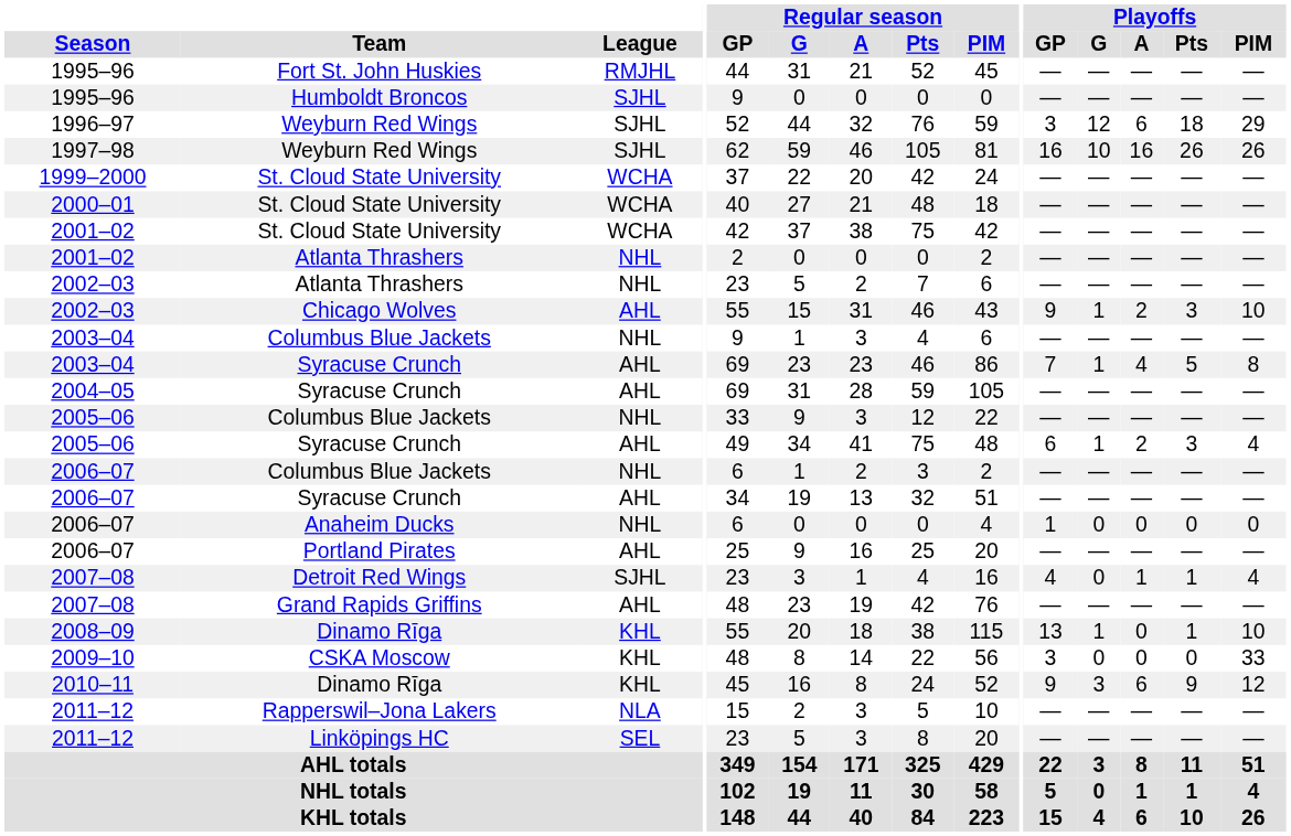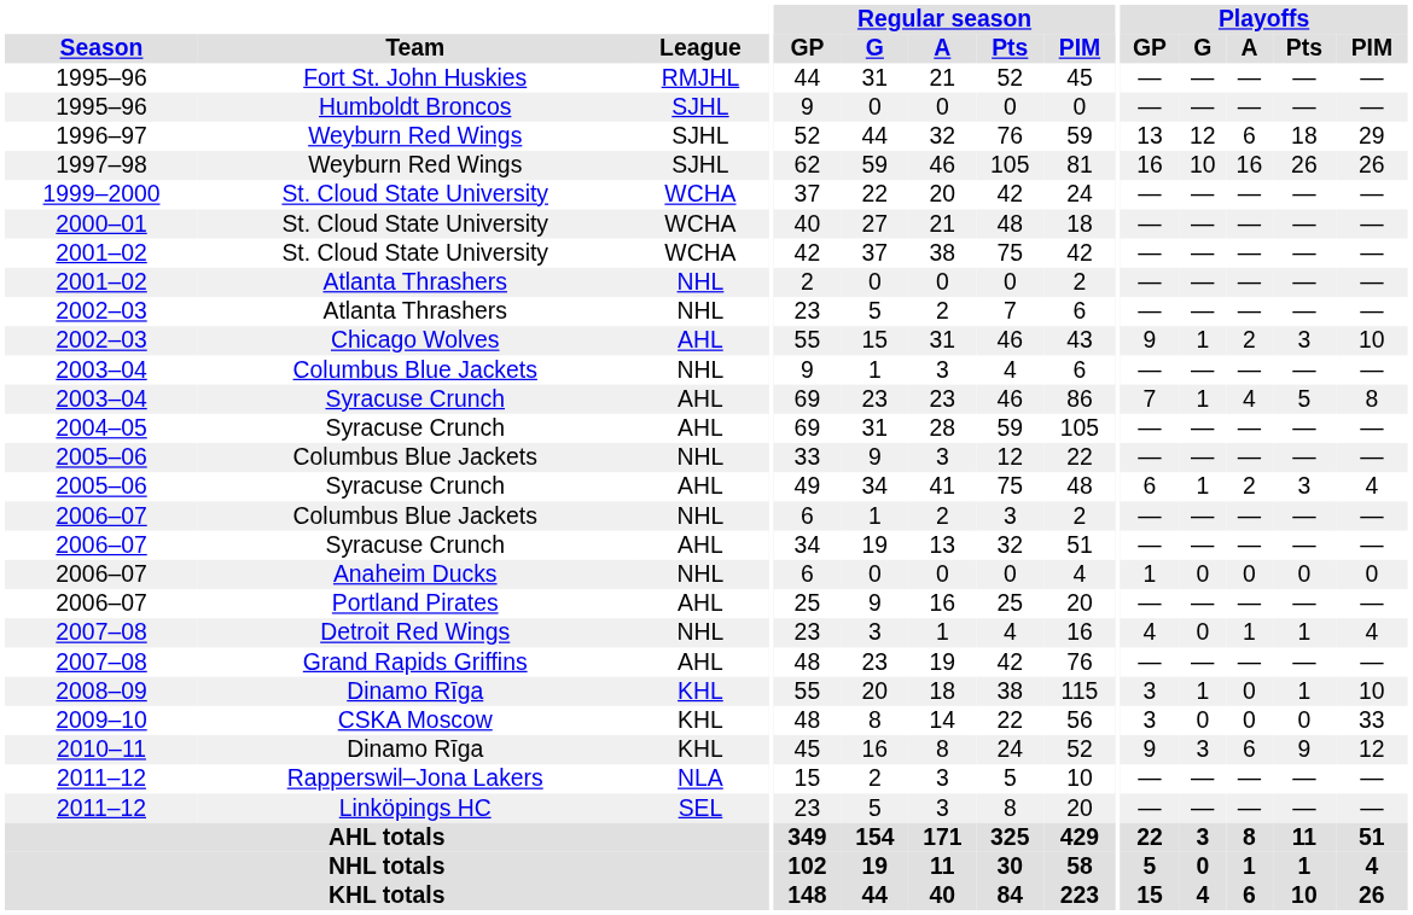 <table border="0" cellpadding="1" cellspacing="0" style="text-align:center; width:60em">
 <tr bgcolor="#e0e0e0">
 <th colspan="3" bgcolor="#ffffff"></th>
 <th rowspan="99" bgcolor="#ffffff"></th>
 <th colspan="5"><a href='#'>Regular season</a></th>
 <th rowspan="99" bgcolor="#ffffff"></th>
 <th colspan="5"><a href='#'>Playoffs</a></th>
 </tr>
 <tr bgcolor="#e0e0e0">
 <th><a href='#'>Season</a></th>
 <th>Team</th>
 <th>League</th>
 <th>GP</th>
 <th><a href='#'>G</a></th>
 <th><a href='#'>A</a></th>
 <th><a href='#'>Pts</a></th>
 <th><a href='#'>PIM</a></th>
 <th>GP</th>
 <th>G</th>
 <th>A</th>
 <th>Pts</th>
 <th>PIM</th>
 </tr>
 <tr>
 <td>1995–96</td>
 <td><a href='#'>Fort St. John Huskies</a></td>
 <td><a href='#'>RMJHL</a></td>
 <td>44</td>
 <td>31</td>
 <td>21</td>
 <td>52</td>
 <td>45</td>
 <td>—</td>
 <td>—</td>
 <td>—</td>
 <td>—</td>
 <td>—</td>
 </tr>
 <tr bgcolor="#f0f0f0">
 <td>1995–96</td>
 <td><a href='#'>Humboldt Broncos</a></td>
 <td><a href='#'>SJHL</a></td>
 <td>9</td>
 <td>0</td>
 <td>0</td>
 <td>0</td>
 <td>0</td>
 <td>—</td>
 <td>—</td>
 <td>—</td>
 <td>—</td>
 <td>—</td>
 </tr>
 <tr>
 <td>1996–97</td>
 <td><a href='#'>Weyburn Red Wings</a></td>
 <td>SJHL</td>
 <td>52</td>
 <td>44</td>
 <td>32</td>
 <td>76</td>
 <td>59</td>
-<td>3</td>
+<td>13</td>
 <td>12</td>
 <td>6</td>
 <td>18</td>
 <td>29</td>
 </tr>
 <tr bgcolor="#f0f0f0">
 <td>1997–98</td>
 <td>Weyburn Red Wings</td>
 <td>SJHL</td>
 <td>62</td>
 <td>59</td>
 <td>46</td>
 <td>105</td>
 <td>81</td>
 <td>16</td>
 <td>10</td>
 <td>16</td>
 <td>26</td>
 <td>26</td>
 </tr>
 <tr>
 <td><a href='#'>1999–2000</a></td>
 <td><a href='#'>St. Cloud State University</a></td>
 <td><a href='#'>WCHA</a></td>
 <td>37</td>
 <td>22</td>
 <td>20</td>
 <td>42</td>
 <td>24</td>
 <td>—</td>
 <td>—</td>
 <td>—</td>
 <td>—</td>
 <td>—</td>
 </tr>
 <tr bgcolor="#f0f0f0">
 <td><a href='#'>2000–01</a></td>
 <td>St. Cloud State University</td>
 <td>WCHA</td>
 <td>40</td>
 <td>27</td>
 <td>21</td>
 <td>48</td>
 <td>18</td>
 <td>—</td>
 <td>—</td>
 <td>—</td>
 <td>—</td>
 <td>—</td>
 </tr>
 <tr>
 <td><a href='#'>2001–02</a></td>
 <td>St. Cloud State University</td>
 <td>WCHA</td>
 <td>42</td>
 <td>37</td>
 <td>38</td>
 <td>75</td>
 <td>42</td>
 <td>—</td>
 <td>—</td>
 <td>—</td>
 <td>—</td>
 <td>—</td>
 </tr>
 <tr bgcolor="#f0f0f0">
 <td><a href='#'>2001–02</a></td>
 <td><a href='#'>Atlanta Thrashers</a></td>
 <td><a href='#'>NHL</a></td>
 <td>2</td>
 <td>0</td>
 <td>0</td>
 <td>0</td>
 <td>2</td>
 <td>—</td>
 <td>—</td>
 <td>—</td>
 <td>—</td>
 <td>—</td>
 </tr>
 <tr>
 <td><a href='#'>2002–03</a></td>
 <td>Atlanta Thrashers</td>
 <td>NHL</td>
 <td>23</td>
 <td>5</td>
 <td>2</td>
 <td>7</td>
 <td>6</td>
 <td>—</td>
 <td>—</td>
 <td>—</td>
 <td>—</td>
 <td>—</td>
 </tr>
 <tr bgcolor="#f0f0f0">
 <td><a href='#'>2002–03</a></td>
 <td><a href='#'>Chicago Wolves</a></td>
 <td><a href='#'>AHL</a></td>
 <td>55</td>
 <td>15</td>
 <td>31</td>
 <td>46</td>
 <td>43</td>
 <td>9</td>
 <td>1</td>
 <td>2</td>
 <td>3</td>
 <td>10</td>
 </tr>
 <tr>
 <td><a href='#'>2003–04</a></td>
 <td><a href='#'>Columbus Blue Jackets</a></td>
 <td>NHL</td>
 <td>9</td>
 <td>1</td>
 <td>3</td>
 <td>4</td>
 <td>6</td>
 <td>—</td>
 <td>—</td>
 <td>—</td>
 <td>—</td>
 <td>—</td>
 </tr>
 <tr bgcolor="#f0f0f0">
 <td><a href='#'>2003–04</a></td>
 <td><a href='#'>Syracuse Crunch</a></td>
 <td>AHL</td>
 <td>69</td>
 <td>23</td>
 <td>23</td>
 <td>46</td>
 <td>86</td>
 <td>7</td>
 <td>1</td>
 <td>4</td>
 <td>5</td>
 <td>8</td>
 </tr>
 <tr>
 <td><a href='#'>2004–05</a></td>
 <td>Syracuse Crunch</td>
 <td>AHL</td>
 <td>69</td>
 <td>31</td>
 <td>28</td>
 <td>59</td>
 <td>105</td>
 <td>—</td>
 <td>—</td>
 <td>—</td>
 <td>—</td>
 <td>—</td>
 </tr>
 <tr bgcolor="#f0f0f0">
 <td><a href='#'>2005–06</a></td>
 <td>Columbus Blue Jackets</td>
 <td>NHL</td>
 <td>33</td>
 <td>9</td>
 <td>3</td>
 <td>12</td>
 <td>22</td>
 <td>—</td>
 <td>—</td>
 <td>—</td>
 <td>—</td>
 <td>—</td>
 </tr>
 <tr>
 <td><a href='#'>2005–06</a></td>
 <td>Syracuse Crunch</td>
 <td>AHL</td>
 <td>49</td>
 <td>34</td>
 <td>41</td>
 <td>75</td>
 <td>48</td>
 <td>6</td>
 <td>1</td>
 <td>2</td>
 <td>3</td>
 <td>4</td>
 </tr>
 <tr bgcolor="#f0f0f0">
 <td><a href='#'>2006–07</a></td>
 <td>Columbus Blue Jackets</td>
 <td>NHL</td>
 <td>6</td>
 <td>1</td>
 <td>2</td>
 <td>3</td>
 <td>2</td>
 <td>—</td>
 <td>—</td>
 <td>—</td>
 <td>—</td>
 <td>—</td>
 </tr>
 <tr>
 <td><a href='#'>2006–07</a></td>
 <td>Syracuse Crunch</td>
 <td>AHL</td>
 <td>34</td>
 <td>19</td>
 <td>13</td>
 <td>32</td>
 <td>51</td>
 <td>—</td>
 <td>—</td>
 <td>—</td>
 <td>—</td>
 <td>—</td>
 </tr>
 <tr bgcolor="#f0f0f0">
 <td>2006–07</td>
 <td><a href='#'>Anaheim Ducks</a></td>
 <td>NHL</td>
 <td>6</td>
 <td>0</td>
 <td>0</td>
 <td>0</td>
 <td>4</td>
 <td>1</td>
 <td>0</td>
 <td>0</td>
 <td>0</td>
 <td>0</td>
 </tr>
 <tr>
 <td>2006–07</td>
 <td><a href='#'>Portland Pirates</a></td>
 <td>AHL</td>
 <td>25</td>
 <td>9</td>
 <td>16</td>
 <td>25</td>
 <td>20</td>
 <td>—</td>
 <td>—</td>
 <td>—</td>
 <td>—</td>
 <td>—</td>
 </tr>
 <tr bgcolor="#f0f0f0">
 <td><a href='#'>2007–08</a></td>
 <td><a href='#'>Detroit Red Wings</a></td>
-<td>SJHL</td>
+<td>NHL</td>
 <td>23</td>
 <td>3</td>
 <td>1</td>
 <td>4</td>
 <td>16</td>
 <td>4</td>
 <td>0</td>
 <td>1</td>
 <td>1</td>
 <td>4</td>
 </tr>
 <tr>
 <td><a href='#'>2007–08</a></td>
 <td><a href='#'>Grand Rapids Griffins</a></td>
 <td>AHL</td>
 <td>48</td>
 <td>23</td>
 <td>19</td>
 <td>42</td>
 <td>76</td>
 <td>—</td>
 <td>—</td>
 <td>—</td>
 <td>—</td>
 <td>—</td>
 </tr>
 <tr bgcolor="#f0f0f0">
 <td><a href='#'>2008–09</a></td>
 <td><a href='#'>Dinamo Rīga</a></td>
 <td><a href='#'>KHL</a></td>
 <td>55</td>
 <td>20</td>
 <td>18</td>
 <td>38</td>
 <td>115</td>
-<td>13</td>
+<td>3</td>
 <td>1</td>
 <td>0</td>
 <td>1</td>
 <td>10</td>
 </tr>
 <tr>
 <td><a href='#'>2009–10</a></td>
 <td><a href='#'>CSKA Moscow</a></td>
 <td>KHL</td>
 <td>48</td>
 <td>8</td>
 <td>14</td>
 <td>22</td>
 <td>56</td>
 <td>3</td>
 <td>0</td>
 <td>0</td>
 <td>0</td>
 <td>33</td>
 </tr>
 <tr bgcolor="#f0f0f0">
 <td><a href='#'>2010–11</a></td>
 <td>Dinamo Rīga</td>
 <td>KHL</td>
 <td>45</td>
 <td>16</td>
 <td>8</td>
 <td>24</td>
 <td>52</td>
 <td>9</td>
 <td>3</td>
 <td>6</td>
 <td>9</td>
 <td>12</td>
 </tr>
 <tr>
 <td><a href='#'>2011–12</a></td>
 <td><a href='#'>Rapperswil–Jona Lakers</a></td>
 <td><a href='#'>NLA</a></td>
 <td>15</td>
 <td>2</td>
 <td>3</td>
 <td>5</td>
 <td>10</td>
 <td>—</td>
 <td>—</td>
 <td>—</td>
 <td>—</td>
 <td>—</td>
 </tr>
 <tr bgcolor="#f0f0f0">
 <td><a href='#'>2011–12</a></td>
 <td><a href='#'>Linköpings HC</a></td>
 <td><a href='#'>SEL</a></td>
 <td>23</td>
 <td>5</td>
 <td>3</td>
 <td>8</td>
 <td>20</td>
 <td>—</td>
 <td>—</td>
 <td>—</td>
 <td>—</td>
 <td>—</td>
 </tr>
 <tr bgcolor="#e0e0e0">
 <th colspan="3">AHL totals</th>
 <th>349</th>
 <th>154</th>
 <th>171</th>
 <th>325</th>
 <th>429</th>
 <th>22</th>
 <th>3</th>
 <th>8</th>
 <th>11</th>
 <th>51</th>
 </tr>
 <tr bgcolor="#e0e0e0">
 <th colspan="3">NHL totals</th>
 <th>102</th>
 <th>19</th>
 <th>11</th>
 <th>30</th>
 <th>58</th>
 <th>5</th>
 <th>0</th>
 <th>1</th>
 <th>1</th>
 <th>4</th>
 </tr>
 <tr bgcolor="#e0e0e0">
 <th colspan="3">KHL totals</th>
 <th>148</th>
 <th>44</th>
 <th>40</th>
 <th>84</th>
 <th>223</th>
 <th>15</th>
 <th>4</th>
 <th>6</th>
 <th>10</th>
 <th>26</th>
 </tr>
 </table>
